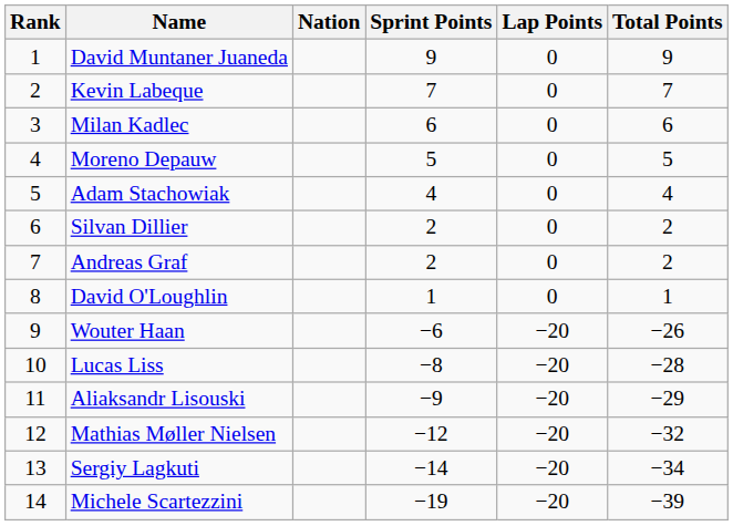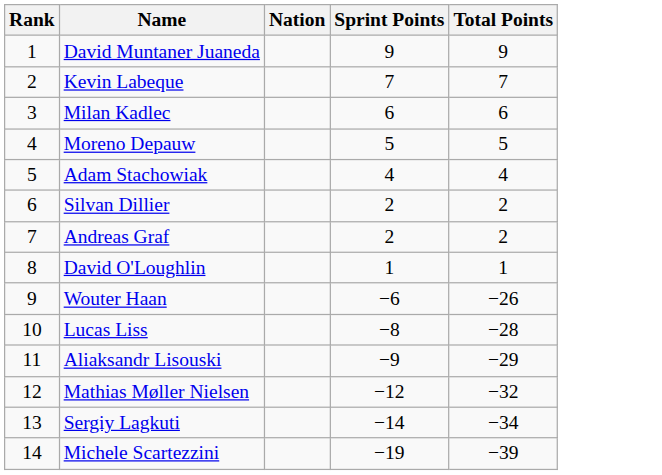 <table class="wikitable sortable" style="text-align:center">
 <tr>
 <th>Rank</th>
 <th>Name</th>
 <th>Nation</th>
 <th>Sprint Points</th>
-<th>Lap Points</th>
 <th>Total Points</th>
 </tr>
 <tr>
 <td>1</td>
 <td align=left><a href='#'>David Muntaner Juaneda</a></td>
 <td align=left></td>
 <td>9</td>
-<td>0</td>
 <td>9</td>
 </tr>
 <tr>
 <td>2</td>
 <td align=left><a href='#'>Kevin Labeque</a></td>
 <td align=left></td>
 <td>7</td>
-<td>0</td>
 <td>7</td>
 </tr>
 <tr>
 <td>3</td>
 <td align=left><a href='#'>Milan Kadlec</a></td>
 <td align=left></td>
 <td>6</td>
-<td>0</td>
 <td>6</td>
 </tr>
 <tr>
 <td>4</td>
 <td align=left><a href='#'>Moreno Depauw</a></td>
 <td align=left></td>
 <td>5</td>
-<td>0</td>
 <td>5</td>
 </tr>
 <tr>
 <td>5</td>
 <td align=left><a href='#'>Adam Stachowiak</a></td>
 <td align=left></td>
 <td>4</td>
-<td>0</td>
 <td>4</td>
 </tr>
 <tr>
 <td>6</td>
 <td align=left><a href='#'>Silvan Dillier</a></td>
 <td align=left></td>
 <td>2</td>
-<td>0</td>
 <td>2</td>
 </tr>
 <tr>
 <td>7</td>
 <td align=left><a href='#'>Andreas Graf</a></td>
 <td align=left></td>
 <td>2</td>
-<td>0</td>
 <td>2</td>
 </tr>
 <tr>
 <td>8</td>
 <td align=left><a href='#'>David O'Loughlin</a></td>
 <td align=left></td>
 <td>1</td>
-<td>0</td>
 <td>1</td>
 </tr>
 <tr>
 <td>9</td>
 <td align=left><a href='#'>Wouter Haan</a></td>
 <td align=left></td>
 <td>−6</td>
-<td>−20</td>
 <td>−26</td>
 </tr>
 <tr>
 <td>10</td>
 <td align=left><a href='#'>Lucas Liss</a></td>
 <td align=left></td>
 <td>−8</td>
-<td>−20</td>
 <td>−28</td>
 </tr>
 <tr>
 <td>11</td>
 <td align=left><a href='#'>Aliaksandr Lisouski</a></td>
 <td align=left></td>
 <td>−9</td>
-<td>−20</td>
 <td>−29</td>
 </tr>
 <tr>
 <td>12</td>
 <td align=left><a href='#'>Mathias Møller Nielsen</a></td>
 <td align=left></td>
 <td>−12</td>
-<td>−20</td>
 <td>−32</td>
 </tr>
 <tr>
 <td>13</td>
 <td align=left><a href='#'>Sergiy Lagkuti</a></td>
 <td align=left></td>
 <td>−14</td>
-<td>−20</td>
 <td>−34</td>
 </tr>
 <tr>
 <td>14</td>
 <td align=left><a href='#'>Michele Scartezzini</a></td>
 <td align=left></td>
 <td>−19</td>
-<td>−20</td>
 <td>−39</td>
 </tr>
 </table>
